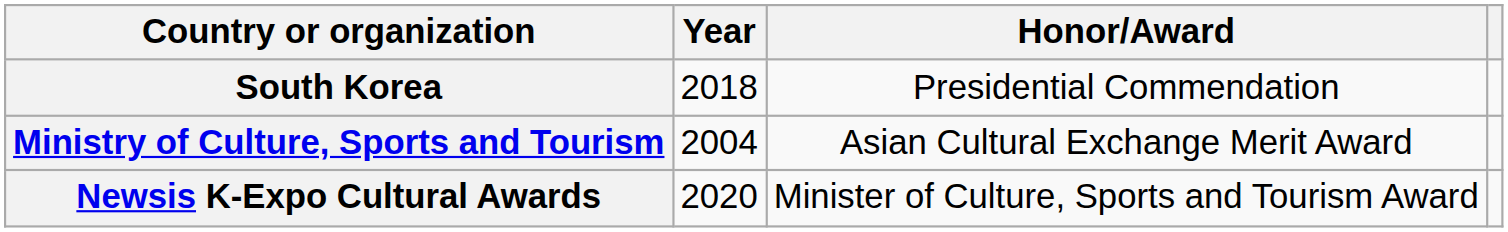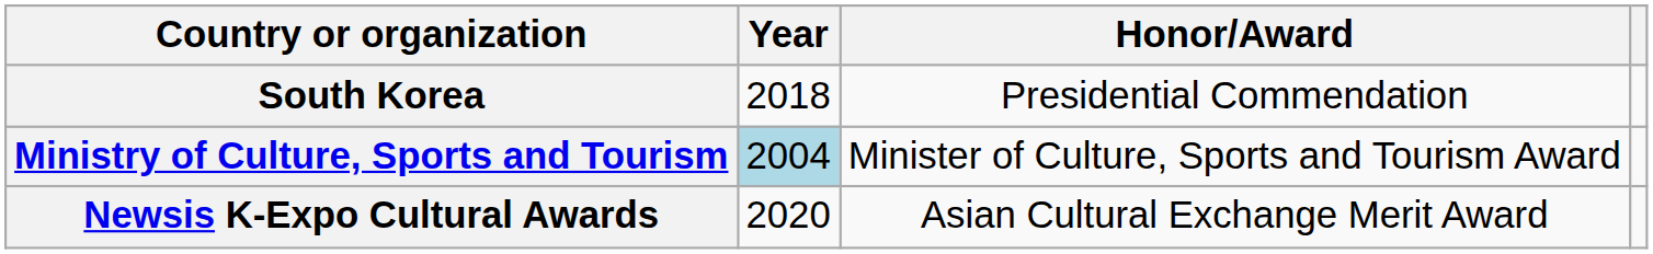 <table class="wikitable sortable plainrowheaders" style="text-align:center">
 <tr>
 <th scope="col">Country or organization</th>
 <th scope="col">Year</th>
 <th scope="col">Honor/Award</th>
 <th class="unsortable" scope="col"></th>
 </tr>
 <tr>
 <th scope="row">South Korea</th>
 <td>2018</td>
 <td>Presidential Commendation</td>
 <td></td>
 </tr>
 <tr>
 <th scope="row"><a href='#'>Ministry of Culture, Sports and Tourism</a></th>
-<td>2004</td>
-<td>Asian Cultural Exchange Merit Award</td>
+<td style="background: lightblue;">2004</td>
+<td>Minister of Culture, Sports and Tourism Award</td>
 <td></td>
 </tr>
 <tr>
 <th scope="row"><a href='#'>Newsis</a> K-Expo Cultural Awards</th>
 <td>2020</td>
-<td>Minister of Culture, Sports and Tourism Award</td>
+<td>Asian Cultural Exchange Merit Award</td>
 <td></td>
 </tr>
 </table>
